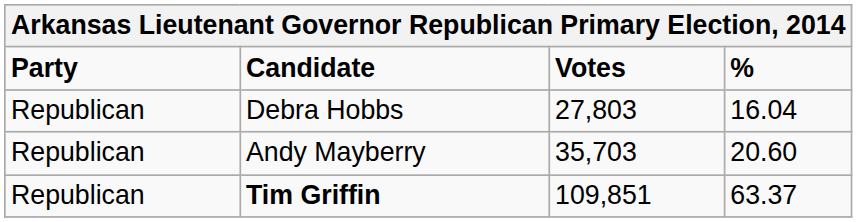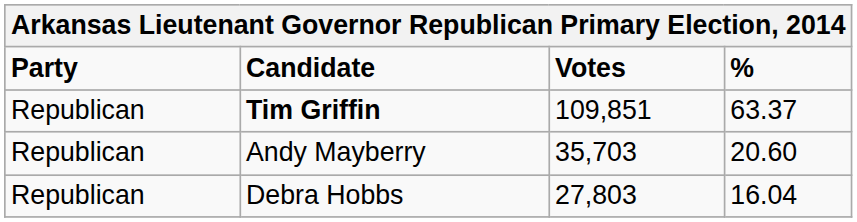 <table class="wikitable">
 <tr>
 <th colspan="4">Arkansas Lieutenant Governor Republican Primary Election, 2014</th>
 </tr>
 <tr>
 <td><strong>Party</strong></td>
 <td><strong>Candidate</strong></td>
 <td><strong>Votes</strong></td>
 <td><strong>%</strong></td>
 </tr>
 <tr>
 <td>Republican</td>
-<td>Debra Hobbs</td>
-<td>27,803</td>
-<td>16.04</td>
+<td><strong>Tim Griffin</strong></td>
+<td>109,851</td>
+<td>63.37</td>
 </tr>
 <tr>
 <td>Republican</td>
 <td>Andy Mayberry</td>
 <td>35,703</td>
 <td>20.60</td>
 </tr>
 <tr>
 <td>Republican</td>
-<td><strong>Tim Griffin</strong></td>
-<td>109,851</td>
-<td>63.37</td>
+<td>Debra Hobbs</td>
+<td>27,803</td>
+<td>16.04</td>
 </tr>
 </table>
